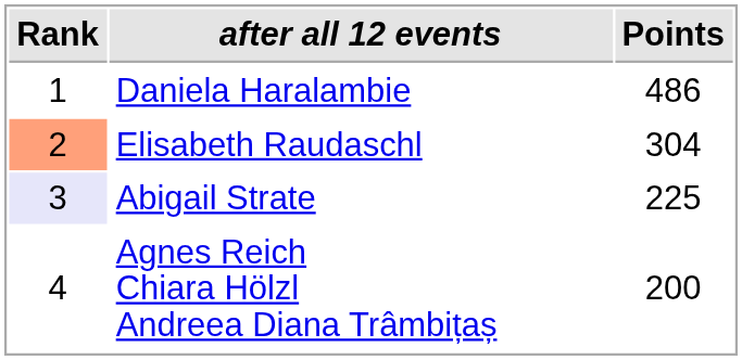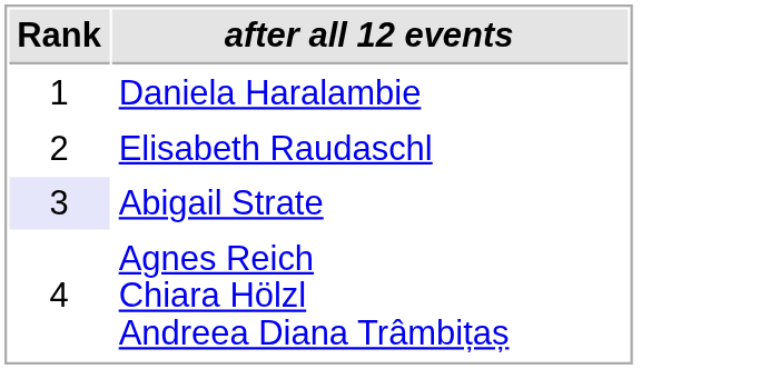 <table cellspacing="1" cellpadding="3" style="border:1px solid #aaa; font-size:86%;">
 <tr style="background:#e4e4e4;">
 <th style="border-bottom:1px solid #AAAAAA" width=10>Rank</th>
 <th style="border-bottom:1px solid #AAAAAA" width=200><em>after all 12 events</em></th>
-<th style="border-bottom:1px solid #AAAAAA" width=20>Points</th>
 </tr>
 <tr>
 <td align=center>1</td>
 <td> <a href='#'>Daniela Haralambie</a></td>
-<td align=center>486</td>
 </tr>
 <tr>
-<td align=center style="background: lightsalmon;">2</td>
+<td align=center>2</td>
 <td> <a href='#'>Elisabeth Raudaschl</a></td>
-<td align=center>304</td>
 </tr>
 <tr>
 <td align=center style="background: lavender;">3</td>
 <td> <a href='#'>Abigail Strate</a></td>
-<td align=center>225</td>
 </tr>
 <tr>
 <td align=center>4</td>
 <td> <a href='#'>Agnes Reich</a><br> <a href='#'>Chiara Hölzl</a><br> <a href='#'>Andreea Diana Trâmbițaș</a></td>
-<td align=center>200</td>
 </tr>
 </table>
